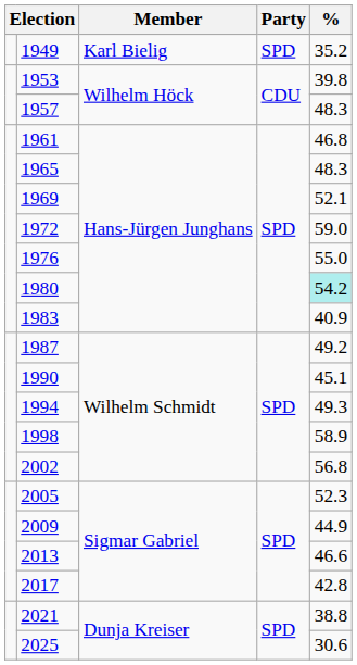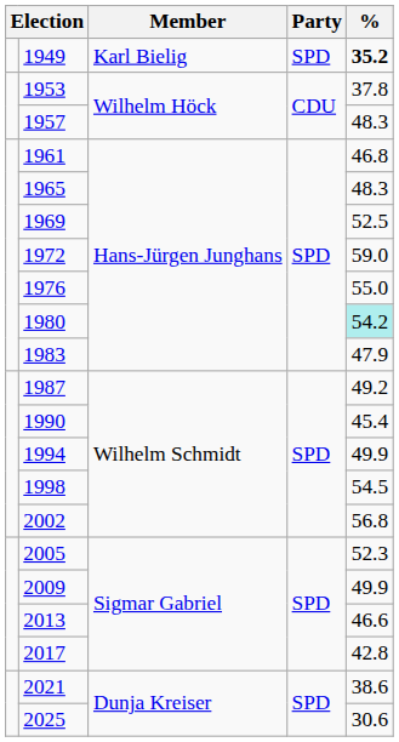 <table class=wikitable>
 <tr>
 <th colspan=2>Election</th>
 <th>Member</th>
 <th>Party</th>
 <th>%</th>
 </tr>
 <tr>
 <td bgcolor=></td>
 <td><a href='#'>1949</a></td>
 <td><a href='#'>Karl Bielig</a></td>
 <td><a href='#'>SPD</a></td>
-<td align=right>35.2</td>
+<td align=right><strong>35.2</strong></td>
 </tr>
 <tr>
 <td rowspan=2 bgcolor=></td>
 <td><a href='#'>1953</a></td>
 <td rowspan=2><a href='#'>Wilhelm Höck</a></td>
 <td rowspan=2><a href='#'>CDU</a></td>
-<td align=right>39.8</td>
+<td align=right>37.8</td>
 </tr>
 <tr>
 <td><a href='#'>1957</a></td>
 <td align=right>48.3</td>
 </tr>
 <tr>
 <td rowspan=7 bgcolor=></td>
 <td><a href='#'>1961</a></td>
 <td rowspan=7><a href='#'>Hans-Jürgen Junghans</a></td>
 <td rowspan=7><a href='#'>SPD</a></td>
 <td align=right>46.8</td>
 </tr>
 <tr>
 <td><a href='#'>1965</a></td>
 <td align=right>48.3</td>
 </tr>
 <tr>
 <td><a href='#'>1969</a></td>
-<td align=right>52.1</td>
+<td align=right>52.5</td>
 </tr>
 <tr>
 <td><a href='#'>1972</a></td>
 <td align=right>59.0</td>
 </tr>
 <tr>
 <td><a href='#'>1976</a></td>
 <td align=right>55.0</td>
 </tr>
 <tr>
 <td><a href='#'>1980</a></td>
 <td align=right style="background: paleturquoise;">54.2</td>
 </tr>
 <tr>
 <td><a href='#'>1983</a></td>
-<td align=right>40.9</td>
+<td align=right>47.9</td>
 </tr>
 <tr>
 <td rowspan=5 bgcolor=></td>
 <td><a href='#'>1987</a></td>
 <td rowspan=5>Wilhelm Schmidt</td>
 <td rowspan=5><a href='#'>SPD</a></td>
 <td align=right>49.2</td>
 </tr>
 <tr>
 <td><a href='#'>1990</a></td>
-<td align=right>45.1</td>
+<td align=right>45.4</td>
 </tr>
 <tr>
 <td><a href='#'>1994</a></td>
-<td align=right>49.3</td>
+<td align=right>49.9</td>
 </tr>
 <tr>
 <td><a href='#'>1998</a></td>
-<td align=right>58.9</td>
+<td align=right>54.5</td>
 </tr>
 <tr>
 <td><a href='#'>2002</a></td>
 <td align=right>56.8</td>
 </tr>
 <tr>
 <td rowspan=4 bgcolor=></td>
 <td><a href='#'>2005</a></td>
 <td rowspan=4><a href='#'>Sigmar Gabriel</a></td>
 <td rowspan=4><a href='#'>SPD</a></td>
 <td align=right>52.3</td>
 </tr>
 <tr>
 <td><a href='#'>2009</a></td>
-<td align=right>44.9</td>
+<td align=right>49.9</td>
 </tr>
 <tr>
 <td><a href='#'>2013</a></td>
 <td align=right>46.6</td>
 </tr>
 <tr>
 <td><a href='#'>2017</a></td>
 <td align=right>42.8</td>
 </tr>
 <tr>
 <td rowspan=2 bgcolor=></td>
 <td><a href='#'>2021</a></td>
 <td rowspan=2><a href='#'>Dunja Kreiser</a></td>
 <td rowspan=2><a href='#'>SPD</a></td>
-<td align=right>38.8</td>
+<td align=right>38.6</td>
 </tr>
 <tr>
 <td><a href='#'>2025</a></td>
 <td align=right>30.6</td>
 </tr>
 </table>
